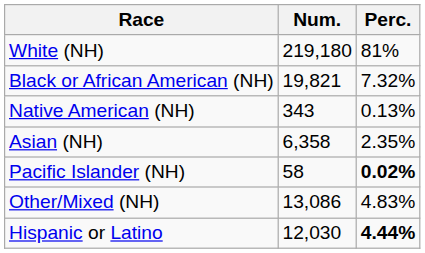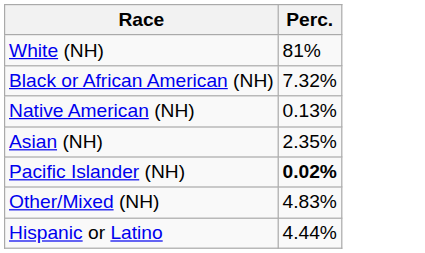 <table class="wikitable">
 <tr>
 <th>Race</th>
-<th>Num.</th>
 <th>Perc.</th>
 </tr>
 <tr>
 <td><a href='#'>White</a> (NH)</td>
-<td>219,180</td>
 <td>81%</td>
 </tr>
 <tr>
 <td><a href='#'>Black or African American</a> (NH)</td>
-<td>19,821</td>
 <td>7.32%</td>
 </tr>
 <tr>
 <td><a href='#'>Native American</a> (NH)</td>
-<td>343</td>
 <td>0.13%</td>
 </tr>
 <tr>
 <td><a href='#'>Asian</a> (NH)</td>
-<td>6,358</td>
 <td>2.35%</td>
 </tr>
 <tr>
 <td><a href='#'>Pacific Islander</a> (NH)</td>
-<td>58</td>
 <td><strong>0.02%</strong></td>
 </tr>
 <tr>
 <td><a href='#'>Other/Mixed</a> (NH)</td>
-<td>13,086</td>
 <td>4.83%</td>
 </tr>
 <tr>
 <td><a href='#'>Hispanic</a> or <a href='#'>Latino</a></td>
-<td>12,030</td>
-<td><strong>4.44%</strong></td>
+<td>4.44%</td>
 </tr>
 </table>
